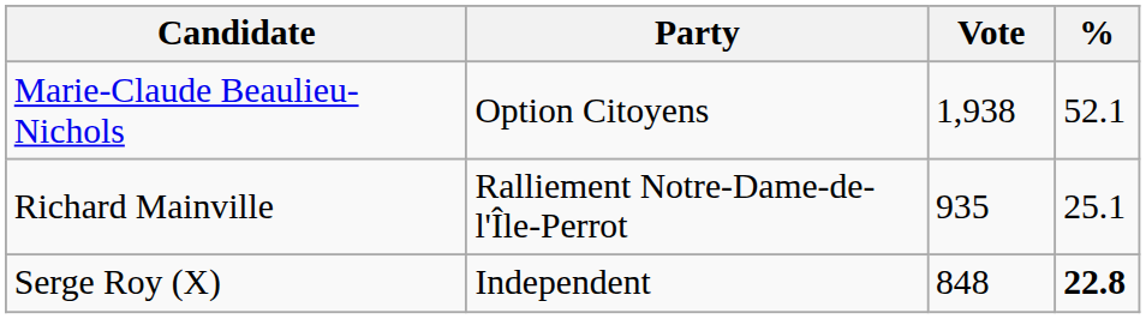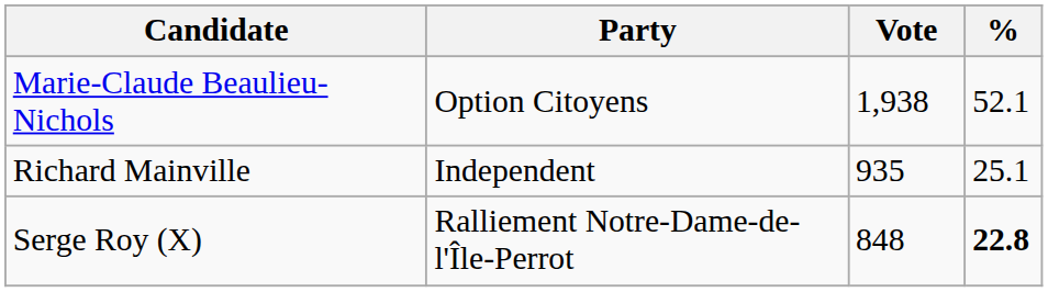 <table class="wikitable">
 <tr>
 <th bgcolor="#DDDDFF" width="200px">Candidate</th>
 <th bgcolor="#DDDDFF" width="200px">Party</th>
 <th bgcolor="#DDDDFF" width="50px">Vote</th>
 <th bgcolor="#DDDDFF" width="30px">%</th>
 </tr>
 <tr>
 <td><a href='#'>Marie-Claude Beaulieu-Nichols</a></td>
 <td>Option Citoyens</td>
 <td>1,938</td>
 <td>52.1</td>
 </tr>
 <tr>
 <td>Richard Mainville</td>
-<td>Ralliement Notre-Dame-de-l'Île-Perrot</td>
+<td>Independent</td>
 <td>935</td>
 <td>25.1</td>
 </tr>
 <tr>
 <td>Serge Roy (X)</td>
-<td>Independent</td>
+<td>Ralliement Notre-Dame-de-l'Île-Perrot</td>
 <td>848</td>
 <td><strong>22.8</strong></td>
 </tr>
 </table>
